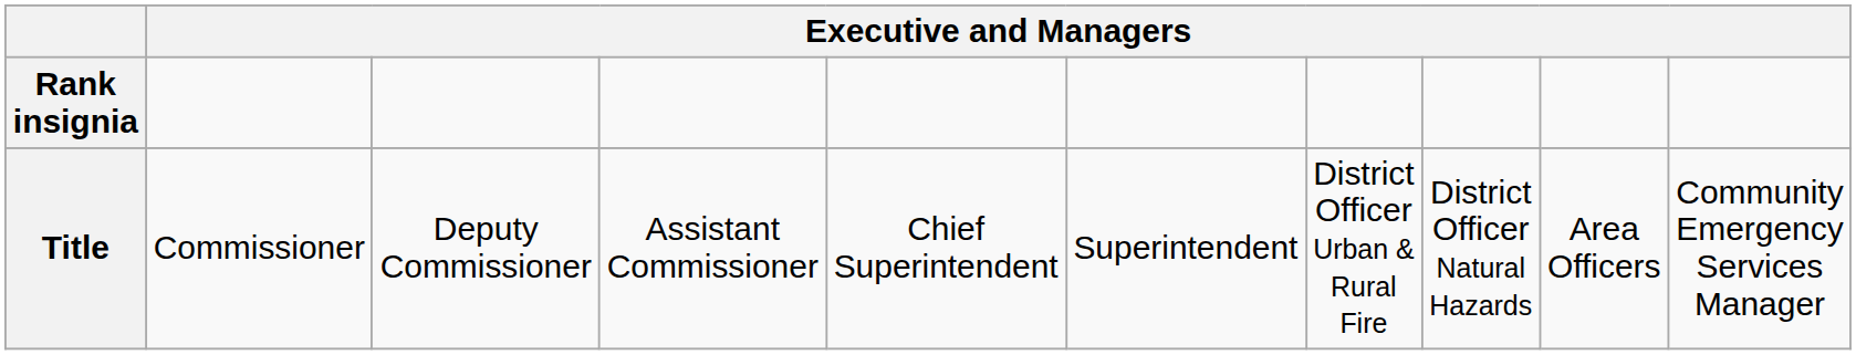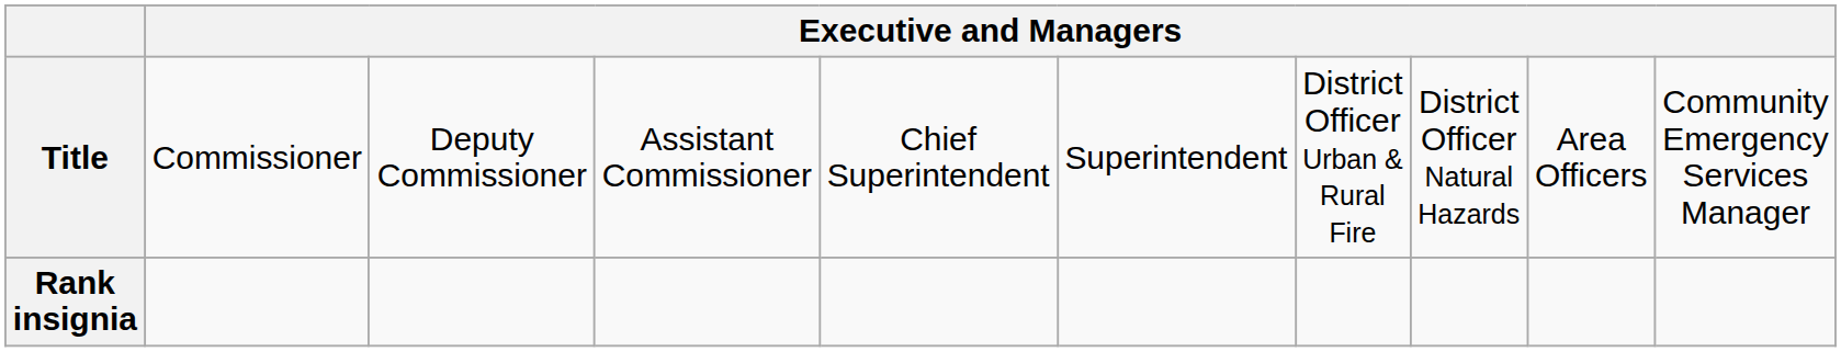 <table class="wikitable">
 <tr>
 <th></th>
 <th colspan=9>Executive and Managers</th>
+</tr>
+<tr style="text-align:center;">
+<th>Title</th>
+<td>Commissioner</td>
+<td>Deputy Commissioner</td>
+<td>Assistant Commissioner</td>
+<td>Chief Superintendent</td>
+<td>Superintendent</td>
+<td>District Officer<br><small>Urban & Rural Fire</small></td>
+<td>District Officer<br><small>Natural Hazards</small></td>
+<td>Area Officers</td>
+<td>Community Emergency<br> Services Manager</td>
 </tr>
 <tr style="text-align:center;">
 <th>Rank insignia</th>
 <td></td>
 <td></td>
 <td></td>
 <td></td>
 <td></td>
 <td></td>
 <td></td>
 <td></td>
 <td></td>
 </tr>
-<tr style="text-align:center;">
-<th>Title</th>
-<td>Commissioner</td>
-<td>Deputy Commissioner</td>
-<td>Assistant Commissioner</td>
-<td>Chief Superintendent</td>
-<td>Superintendent</td>
-<td>District Officer<br><small>Urban & Rural Fire</small></td>
-<td>District Officer<br><small>Natural Hazards</small></td>
-<td>Area Officers</td>
-<td>Community Emergency<br> Services Manager</td>
-</tr>
 </table>
